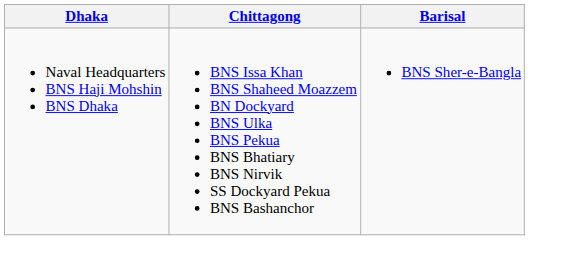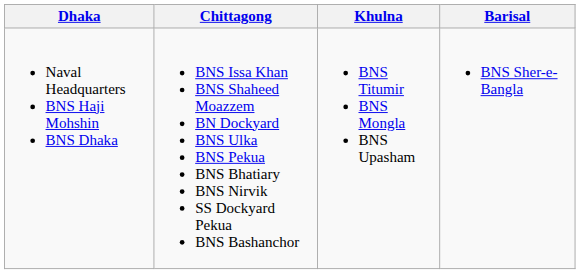 <table class=wikitable>
 <tr>
 <th><a href='#'>Dhaka</a></th>
 <th><a href='#'>Chittagong</a></th>
+<th><a href='#'>Khulna</a></th>
 <th><a href='#'>Barisal</a></th>
 </tr>
 <tr valign=top>
 <td><br><ul><li>Naval Headquarters</li><li><a href='#'>BNS Haji Mohshin</a></li><li><a href='#'>BNS Dhaka</a></li></ul></td>
 <td><br><ul><li><a href='#'>BNS Issa Khan</a></li><li><a href='#'>BNS Shaheed Moazzem</a></li><li><a href='#'>BN Dockyard</a></li><li><a href='#'>BNS Ulka</a></li><li><a href='#'>BNS Pekua</a></li><li>BNS Bhatiary</li><li>BNS Nirvik</li><li>SS Dockyard Pekua</li><li>BNS Bashanchor</li></ul></td>
+<td><br><ul><li><a href='#'>BNS Titumir</a></li><li><a href='#'>BNS Mongla</a></li><li>BNS Upasham</li></ul></td>
 <td><br><ul><li><a href='#'>BNS Sher-e-Bangla</a></li></ul></td>
 </tr>
 </table>
